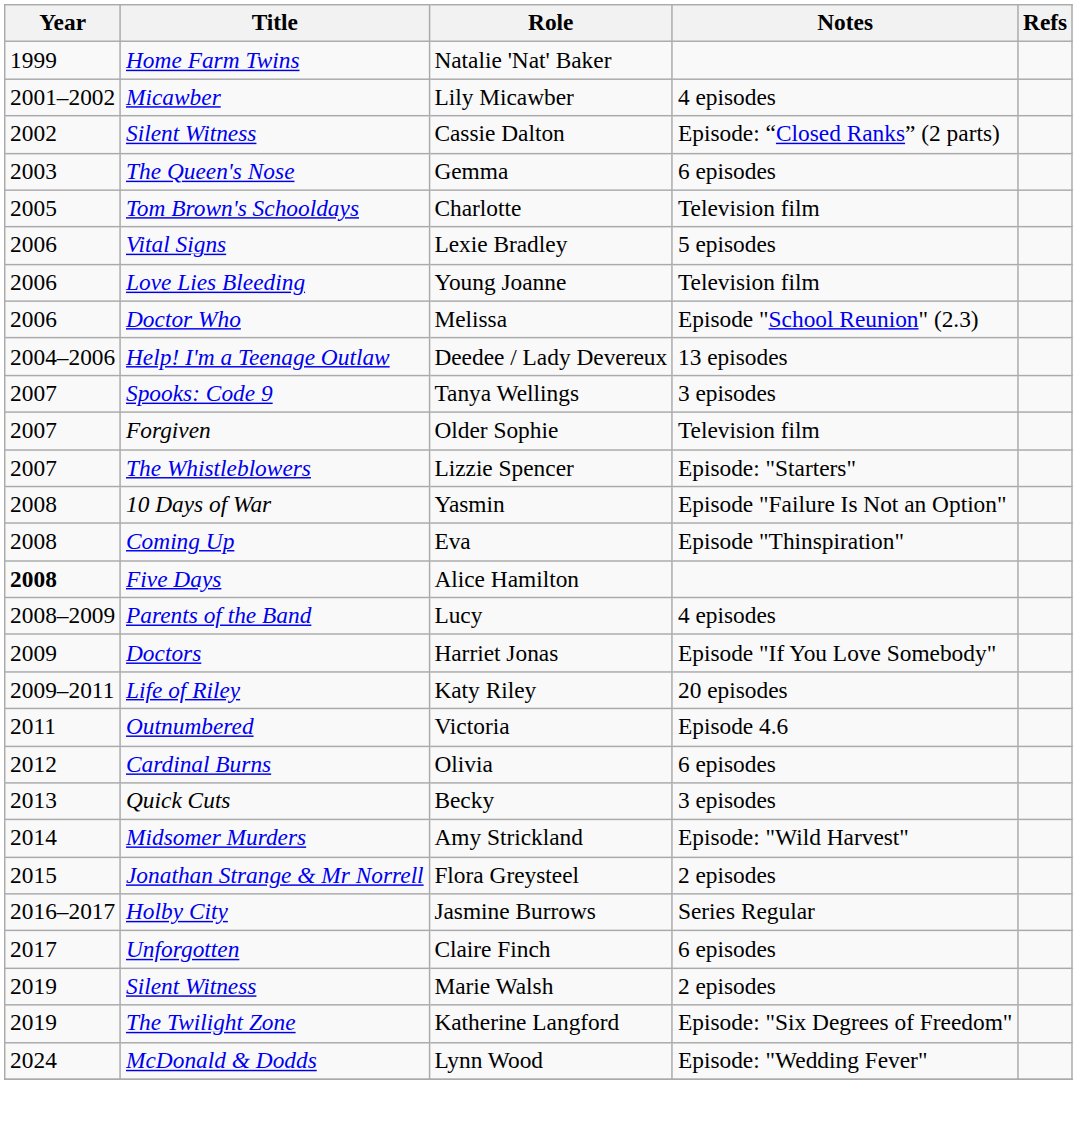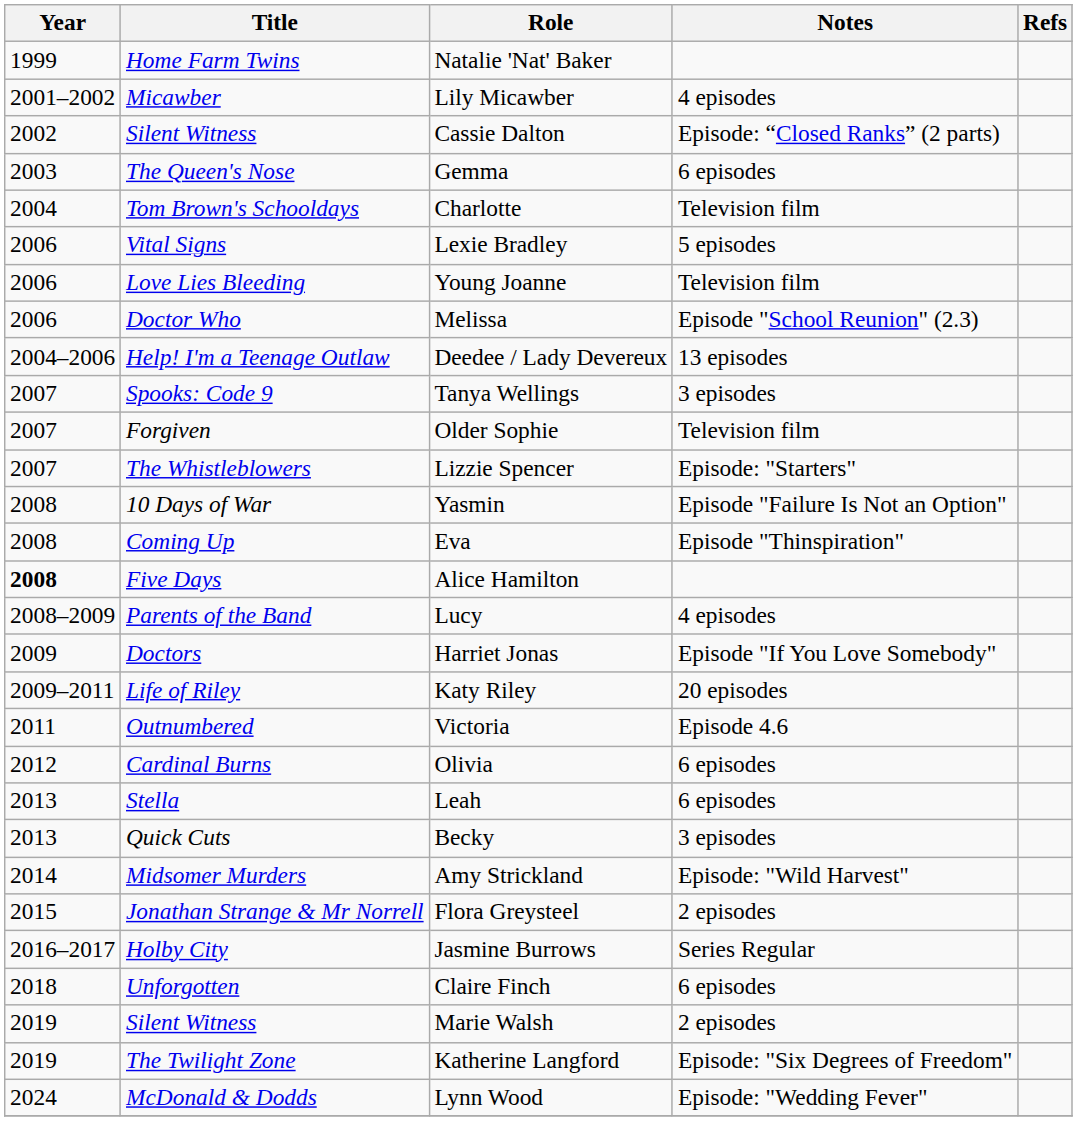 <table class="wikitable">
 <tr>
 <th>Year</th>
 <th>Title</th>
 <th>Role</th>
 <th>Notes</th>
 <th>Refs</th>
 </tr>
 <tr>
 <td>1999</td>
 <td><em><a href='#'>Home Farm Twins</a></em></td>
 <td>Natalie 'Nat' Baker</td>
 <td></td>
 <td></td>
 </tr>
 <tr>
 <td>2001–2002</td>
 <td><em><a href='#'>Micawber</a></em></td>
 <td>Lily Micawber</td>
 <td>4 episodes</td>
 <td></td>
 </tr>
 <tr>
 <td>2002</td>
 <td><em><a href='#'>Silent Witness</a></em></td>
 <td>Cassie Dalton</td>
 <td>Episode: “<a href='#'>Closed Ranks</a>” (2 parts)</td>
 <td></td>
 </tr>
 <tr>
 <td>2003</td>
 <td><em><a href='#'>The Queen's Nose</a></em></td>
 <td>Gemma</td>
 <td>6 episodes</td>
 <td></td>
 </tr>
 <tr>
-<td>2005</td>
+<td>2004</td>
 <td><em><a href='#'>Tom Brown's Schooldays</a></em></td>
 <td>Charlotte</td>
 <td>Television film</td>
 <td></td>
 </tr>
 <tr>
 <td>2006</td>
 <td><em><a href='#'>Vital Signs</a></em></td>
 <td>Lexie Bradley</td>
 <td>5 episodes</td>
 <td></td>
 </tr>
 <tr>
 <td>2006</td>
 <td><em><a href='#'>Love Lies Bleeding</a></em></td>
 <td>Young Joanne</td>
 <td>Television film</td>
 <td></td>
 </tr>
 <tr>
 <td>2006</td>
 <td><em><a href='#'>Doctor Who</a></em></td>
 <td>Melissa</td>
 <td>Episode "<a href='#'>School Reunion</a>" (2.3)</td>
 <td></td>
 </tr>
 <tr>
 <td>2004–2006</td>
 <td><em><a href='#'>Help! I'm a Teenage Outlaw</a></em></td>
 <td>Deedee / Lady Devereux</td>
 <td>13 episodes</td>
 <td></td>
 </tr>
 <tr>
 <td>2007</td>
 <td><em><a href='#'>Spooks: Code 9</a></em></td>
 <td>Tanya Wellings</td>
 <td>3 episodes</td>
 <td></td>
 </tr>
 <tr>
 <td>2007</td>
 <td><em>Forgiven</em></td>
 <td>Older Sophie</td>
 <td>Television film</td>
 <td></td>
 </tr>
 <tr>
 <td>2007</td>
 <td><em><a href='#'>The Whistleblowers</a></em></td>
 <td>Lizzie Spencer</td>
 <td>Episode: "Starters"</td>
 <td></td>
 </tr>
 <tr>
 <td>2008</td>
 <td><em>10 Days of War</em></td>
 <td>Yasmin</td>
 <td>Episode "Failure Is Not an Option"</td>
 <td></td>
 </tr>
 <tr>
 <td>2008</td>
 <td><em><a href='#'>Coming Up</a></em></td>
 <td>Eva</td>
 <td>Episode "Thinspiration"</td>
 <td></td>
 </tr>
 <tr>
 <td><strong>2008</strong></td>
 <td><em><a href='#'>Five Days</a></em></td>
 <td>Alice Hamilton</td>
 <td></td>
 <td></td>
 </tr>
 <tr>
 <td>2008–2009</td>
 <td><em><a href='#'>Parents of the Band</a></em></td>
 <td>Lucy</td>
 <td>4 episodes</td>
 <td></td>
 </tr>
 <tr>
 <td>2009</td>
 <td><em><a href='#'>Doctors</a></em></td>
 <td>Harriet Jonas</td>
 <td>Episode "If You Love Somebody"</td>
 <td></td>
 </tr>
 <tr>
 <td>2009–2011</td>
 <td><em><a href='#'>Life of Riley</a></em></td>
 <td>Katy Riley</td>
 <td>20 episodes</td>
 <td></td>
 </tr>
 <tr>
 <td>2011</td>
 <td><em><a href='#'>Outnumbered</a></em></td>
 <td>Victoria</td>
 <td>Episode 4.6</td>
 <td></td>
 </tr>
 <tr>
 <td>2012</td>
 <td><em><a href='#'>Cardinal Burns</a></em></td>
 <td>Olivia</td>
 <td>6 episodes</td>
 <td></td>
 </tr>
 <tr>
 <td>2013</td>
+<td><em><a href='#'>Stella</a></em></td>
+<td>Leah</td>
+<td>6 episodes</td>
+<td></td>
+</tr>
+<tr>
+<td>2013</td>
 <td><em>Quick Cuts</em></td>
 <td>Becky</td>
 <td>3 episodes</td>
 <td></td>
 </tr>
 <tr>
 <td>2014</td>
 <td><em><a href='#'>Midsomer Murders</a></em></td>
 <td>Amy Strickland</td>
 <td>Episode: "Wild Harvest"</td>
 <td></td>
 </tr>
 <tr>
 <td>2015</td>
 <td><em><a href='#'>Jonathan Strange & Mr Norrell</a></em></td>
 <td>Flora Greysteel</td>
 <td>2 episodes</td>
 <td></td>
 </tr>
 <tr>
 <td>2016–2017</td>
 <td><em><a href='#'>Holby City</a></em></td>
 <td>Jasmine Burrows</td>
 <td>Series Regular</td>
 <td></td>
 </tr>
 <tr>
-<td>2017</td>
+<td>2018</td>
 <td><em><a href='#'>Unforgotten</a></em></td>
 <td>Claire Finch</td>
 <td>6 episodes</td>
 <td></td>
 </tr>
 <tr>
 <td>2019</td>
 <td><em><a href='#'>Silent Witness</a></em></td>
 <td>Marie Walsh</td>
 <td>2 episodes</td>
 <td></td>
 </tr>
 <tr>
 <td>2019</td>
 <td><em><a href='#'>The Twilight Zone</a></em></td>
 <td>Katherine Langford</td>
 <td>Episode: "Six Degrees of Freedom"</td>
 <td></td>
 </tr>
 <tr>
 <td>2024</td>
 <td><em><a href='#'>McDonald & Dodds</a></em></td>
 <td>Lynn Wood</td>
 <td>Episode: "Wedding Fever"</td>
 <td></td>
 </tr>
 <tr>
 </tr>
 </table>
